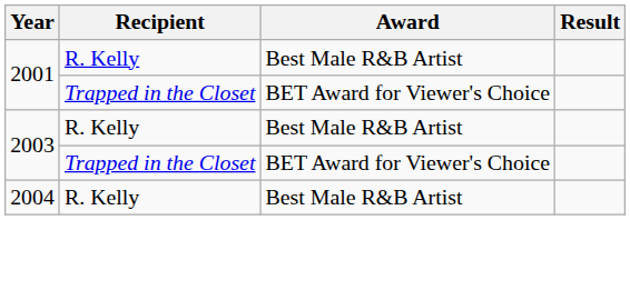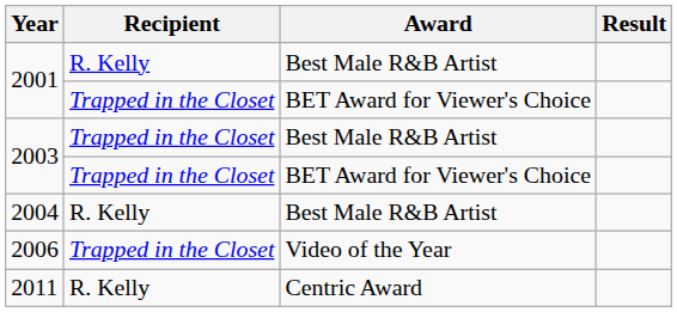 <table class="wikitable">
 <tr>
 <th>Year</th>
 <th>Recipient</th>
 <th>Award</th>
 <th>Result</th>
 </tr>
 <tr>
 <td rowspan="2">2001</td>
 <td><a href='#'>R. Kelly</a></td>
 <td>Best Male R&B Artist</td>
 <td></td>
 </tr>
 <tr>
 <td><em><a href='#'>Trapped in the Closet</a></em></td>
 <td>BET Award for Viewer's Choice</td>
 <td></td>
 </tr>
 <tr>
 <td rowspan="2">2003</td>
-<td>R. Kelly</td>
+<td><em><a href='#'>Trapped in the Closet</a></em></td>
 <td>Best Male R&B Artist</td>
 <td></td>
 </tr>
 <tr>
 <td><em><a href='#'>Trapped in the Closet</a></em></td>
 <td>BET Award for Viewer's Choice</td>
 <td></td>
 </tr>
 <tr>
 <td>2004</td>
 <td>R. Kelly</td>
 <td>Best Male R&B Artist</td>
 <td></td>
 </tr>
+<tr>
+<td>2006</td>
+<td><em><a href='#'>Trapped in the Closet</a></em></td>
+<td>Video of the Year</td>
+<td></td>
+</tr>
+<tr>
+<td>2011</td>
+<td>R. Kelly</td>
+<td>Centric Award</td>
+<td></td>
+</tr>
 </table>
